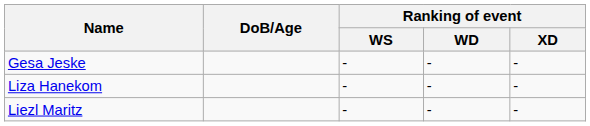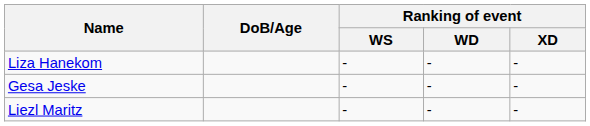 <table class="wikitable" style="width:600px; font-size:95%;">
 <tr>
 <th rowspan="2" align="left">Name</th>
 <th rowspan="2" align="left">DoB/Age</th>
 <th colspan="3" align="center">Ranking of event</th>
 </tr>
 <tr>
 <th align="center">WS</th>
 <th>WD</th>
 <th align="center">XD</th>
 </tr>
 <tr>
-<td><a href='#'>Gesa Jeske</a></td>
+<td><a href='#'>Liza Hanekom</a></td>
 <td></td>
 <td>-</td>
 <td>-</td>
 <td>-</td>
 </tr>
 <tr>
-<td><a href='#'>Liza Hanekom</a></td>
+<td><a href='#'>Gesa Jeske</a></td>
 <td></td>
 <td>-</td>
 <td>-</td>
 <td>-</td>
 </tr>
 <tr>
 <td><a href='#'>Liezl Maritz</a></td>
 <td></td>
 <td>-</td>
 <td>-</td>
 <td>-</td>
 </tr>
 </table>
